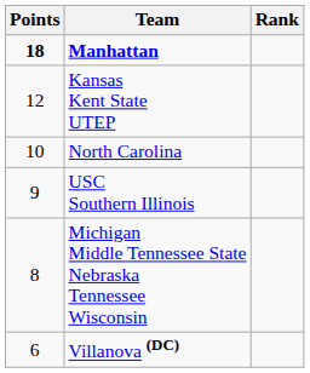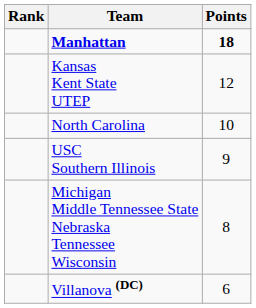 <table class="wikitable sortable" style="text-align:center">
 <tr>
+<th>Rank</th>
+<th>Team</th>
 <th>Points</th>
-<th>Team</th>
-<th>Rank</th>
 </tr>
 <tr>
+<td></td>
+<td align="left"><strong><a href='#'>Manhattan</a></strong></td>
 <td><strong>18</strong></td>
-<td align="left"><strong><a href='#'>Manhattan</a></strong></td>
-<td></td>
 </tr>
 <tr>
+<td></td>
+<td align="left"><a href='#'>Kansas</a><br><a href='#'>Kent State</a><br><a href='#'>UTEP</a></td>
 <td>12</td>
-<td align="left"><a href='#'>Kansas</a><br><a href='#'>Kent State</a><br><a href='#'>UTEP</a></td>
-<td></td>
 </tr>
 <tr>
+<td></td>
+<td align="left"><a href='#'>North Carolina</a></td>
 <td>10</td>
-<td align="left"><a href='#'>North Carolina</a></td>
-<td></td>
 </tr>
 <tr>
+<td></td>
+<td align="left"><a href='#'>USC</a><br> <a href='#'>Southern Illinois</a></td>
 <td>9</td>
-<td align="left"><a href='#'>USC</a><br> <a href='#'>Southern Illinois</a></td>
-<td></td>
 </tr>
 <tr>
+<td></td>
+<td align="left"><a href='#'>Michigan</a><br><a href='#'>Middle Tennessee State</a><br><a href='#'>Nebraska</a><br><a href='#'>Tennessee</a><br><a href='#'>Wisconsin</a></td>
 <td>8</td>
-<td align="left"><a href='#'>Michigan</a><br><a href='#'>Middle Tennessee State</a><br><a href='#'>Nebraska</a><br><a href='#'>Tennessee</a><br><a href='#'>Wisconsin</a></td>
-<td></td>
 </tr>
 <tr>
+<td></td>
+<td align="left"><a href='#'>Villanova</a> <sup><strong>(DC)</strong></sup></td>
 <td>6</td>
-<td align="left"><a href='#'>Villanova</a> <sup><strong>(DC)</strong></sup></td>
-<td></td>
 </tr>
 </table>
